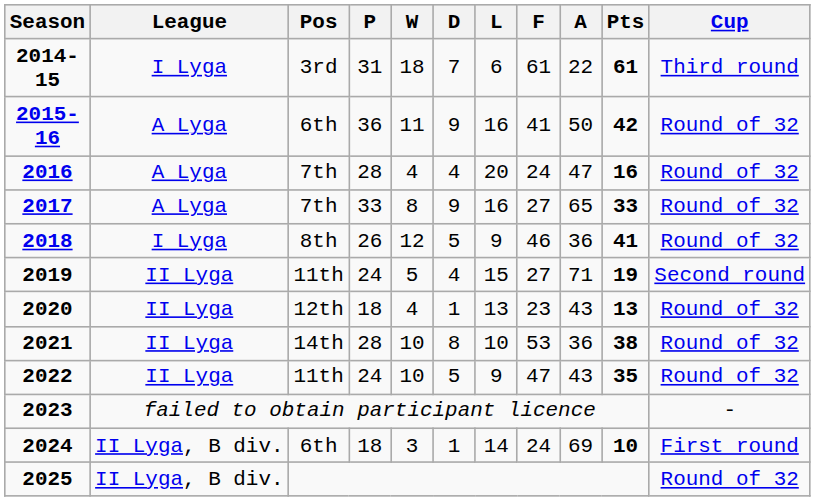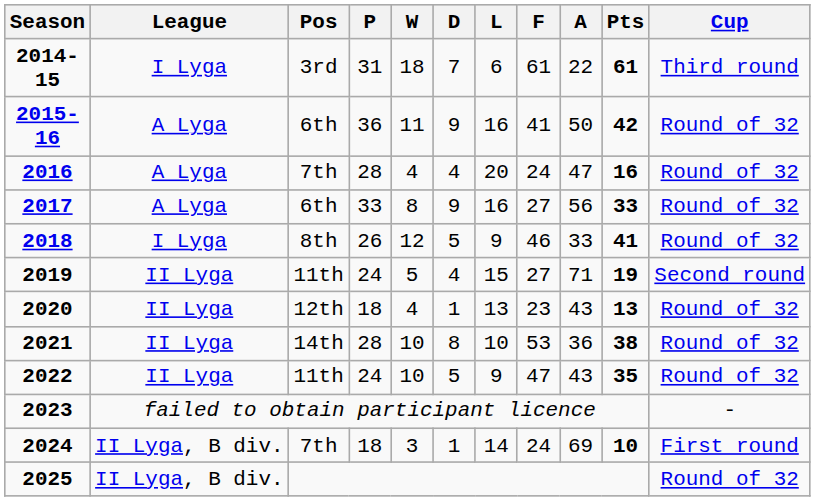 <table class="wikitable" style="text-align:center">
 <tr>
 <th width=40>Season</th>
 <th>League</th>
 <th>Pos</th>
 <th width=20>P</th>
 <th width=20>W</th>
 <th width=20>D</th>
 <th width=20>L</th>
 <th width=20>F</th>
 <th width=20>A</th>
 <th width=20>Pts</th>
 <th><a href='#'>Cup</a></th>
 </tr>
 <tr>
 <td><strong>2014-15</strong></td>
 <td><a href='#'>I Lyga</a></td>
 <td>3rd</td>
 <td>31</td>
 <td>18</td>
 <td>7</td>
 <td>6</td>
 <td>61</td>
 <td>22</td>
 <td><strong>61</strong></td>
 <td><a href='#'>Third round</a></td>
 </tr>
 <tr>
 <td><strong><a href='#'>2015-16</a></strong></td>
 <td><a href='#'>A Lyga</a></td>
 <td>6th</td>
 <td>36</td>
 <td>11</td>
 <td>9</td>
 <td>16</td>
 <td>41</td>
 <td>50</td>
 <td><strong>42</strong></td>
 <td><a href='#'>Round of 32</a></td>
 </tr>
 <tr>
 <td><strong><a href='#'>2016</a></strong></td>
 <td><a href='#'>A Lyga</a></td>
 <td>7th</td>
 <td>28</td>
 <td>4</td>
 <td>4</td>
 <td>20</td>
 <td>24</td>
 <td>47</td>
 <td><strong>16</strong></td>
 <td><a href='#'>Round of 32</a></td>
 </tr>
 <tr>
 <td><strong><a href='#'>2017</a></strong></td>
 <td><a href='#'>A Lyga</a></td>
-<td>7th</td>
+<td>6th</td>
 <td>33</td>
 <td>8</td>
 <td>9</td>
 <td>16</td>
 <td>27</td>
-<td>65</td>
+<td>56</td>
 <td><strong>33</strong></td>
 <td><a href='#'>Round of 32</a></td>
 </tr>
 <tr>
 <td><strong><a href='#'>2018</a></strong></td>
 <td><a href='#'>I Lyga</a></td>
 <td>8th</td>
 <td>26</td>
 <td>12</td>
 <td>5</td>
 <td>9</td>
 <td>46</td>
-<td>36</td>
+<td>33</td>
 <td><strong>41</strong></td>
 <td><a href='#'>Round of 32</a></td>
 </tr>
 <tr>
 <td><strong>2019</strong></td>
 <td><a href='#'>II Lyga</a></td>
 <td>11th</td>
 <td>24</td>
 <td>5</td>
 <td>4</td>
 <td>15</td>
 <td>27</td>
 <td>71</td>
 <td><strong>19</strong></td>
 <td><a href='#'>Second round</a></td>
 </tr>
 <tr>
 <td><strong>2020</strong></td>
 <td><a href='#'>II Lyga</a></td>
 <td>12th</td>
 <td>18</td>
 <td>4</td>
 <td>1</td>
 <td>13</td>
 <td>23</td>
 <td>43</td>
 <td><strong>13</strong></td>
 <td><a href='#'>Round of 32</a></td>
 </tr>
 <tr>
 <td><strong>2021</strong></td>
 <td><a href='#'>II Lyga</a></td>
 <td>14th</td>
 <td>28</td>
 <td>10</td>
 <td>8</td>
 <td>10</td>
 <td>53</td>
 <td>36</td>
 <td><strong>38</strong></td>
 <td><a href='#'>Round of 32</a></td>
 </tr>
 <tr>
 <td><strong>2022</strong></td>
 <td><a href='#'>II Lyga</a></td>
 <td>11th</td>
 <td>24</td>
 <td>10</td>
 <td>5</td>
 <td>9</td>
 <td>47</td>
 <td>43</td>
 <td><strong>35</strong></td>
 <td><a href='#'>Round of 32</a></td>
 </tr>
 <tr>
 <td><strong>2023</strong></td>
 <td colspan=9><em>failed to obtain participant licence</em></td>
 <td>-</td>
 </tr>
 <tr>
 <td><strong>2024</strong></td>
 <td><a href='#'>II Lyga</a>, B div.</td>
-<td>6th</td>
+<td>7th</td>
 <td>18</td>
 <td>3</td>
 <td>1</td>
 <td>14</td>
 <td>24</td>
 <td>69</td>
 <td><strong>10</strong></td>
 <td><a href='#'>First round</a></td>
 </tr>
 <tr>
 <td><strong>2025</strong></td>
 <td><a href='#'>II Lyga</a>, B div.</td>
 <td colspan=8></td>
 <td><a href='#'>Round of 32</a></td>
 </tr>
 </table>
